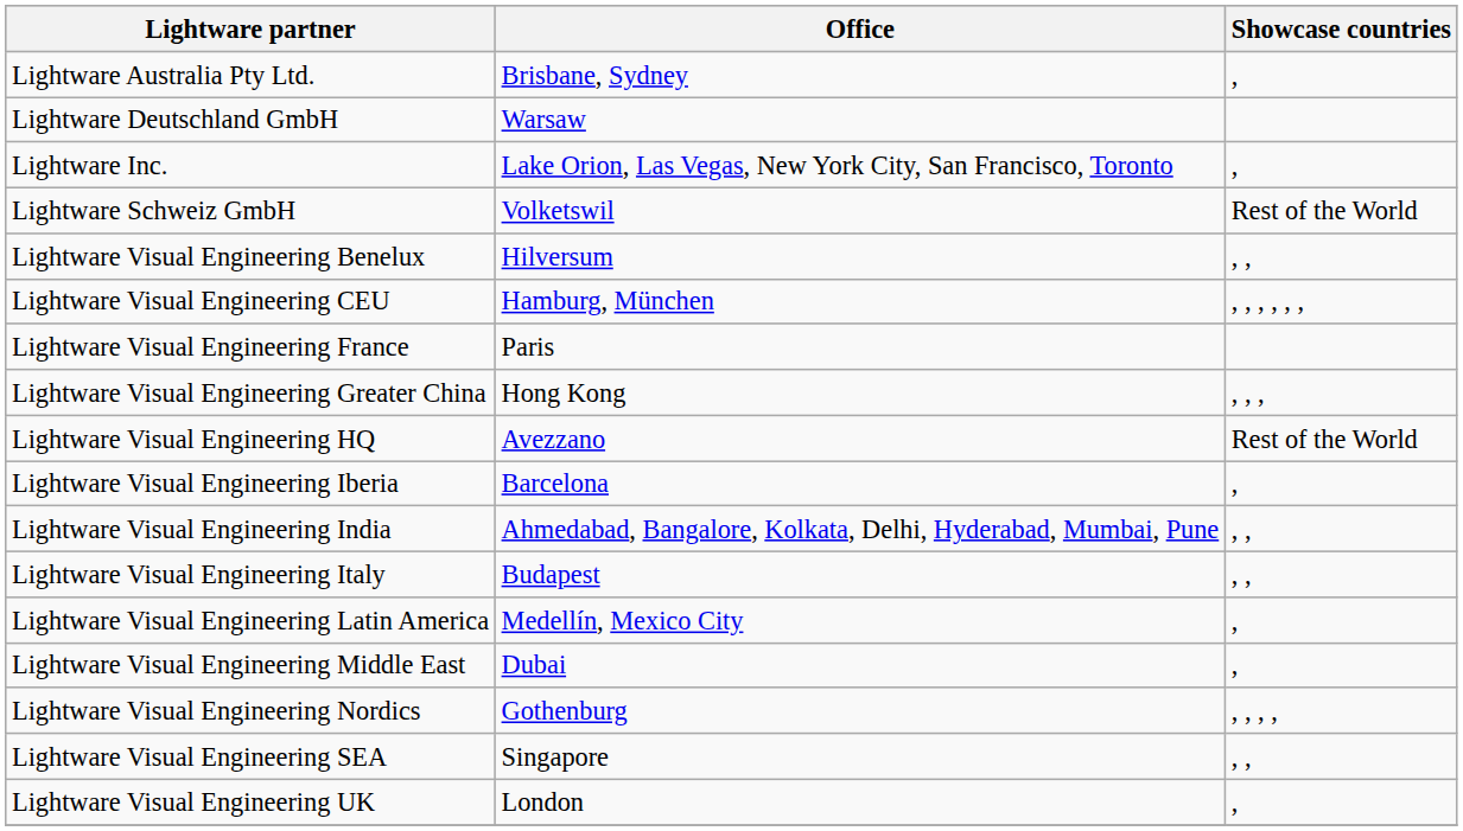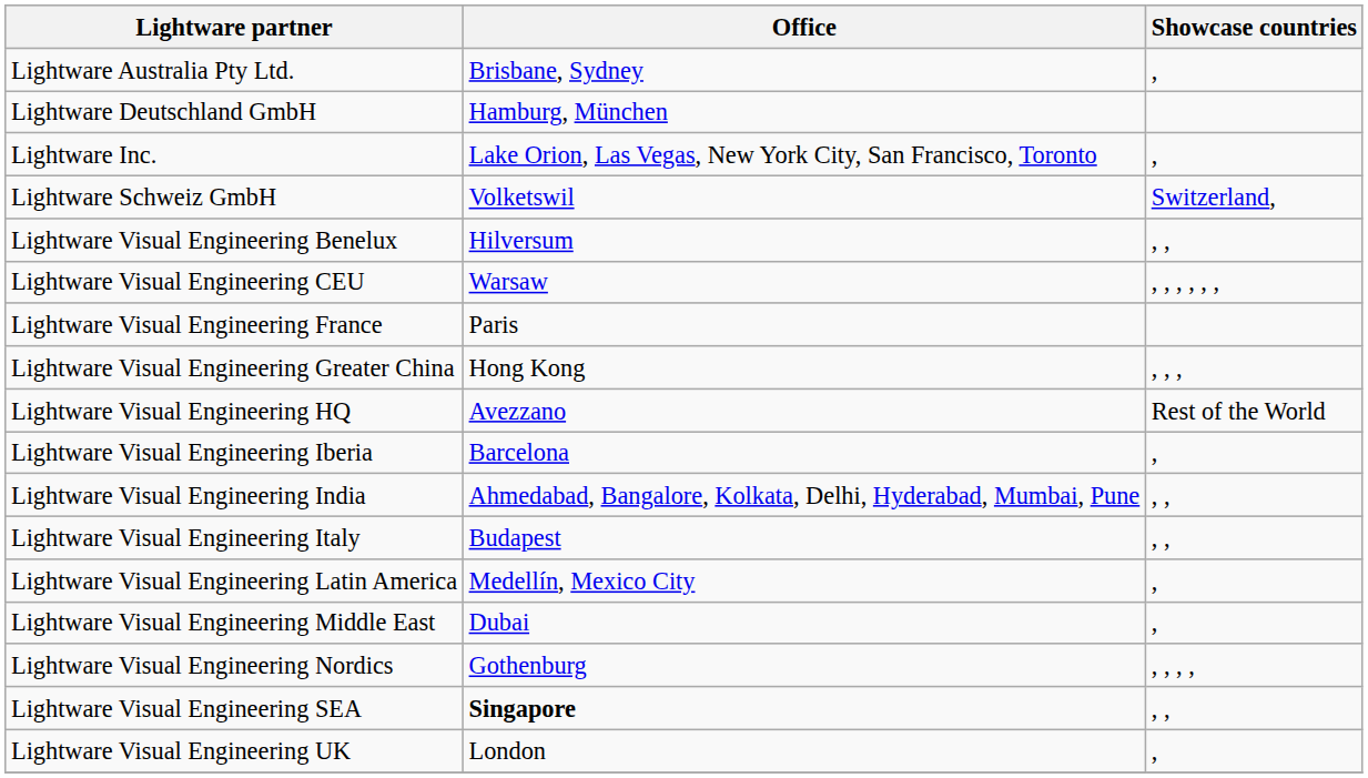 <table class="sortable wikitable" style="font-size:90%; line-height:18px">
 <tr bgcolor="#CCCCCC">
 <th>Lightware partner</th>
 <th>Office</th>
 <th>Showcase countries</th>
 </tr>
 <tr>
 <td>Lightware Australia Pty Ltd.</td>
 <td> <a href='#'>Brisbane</a>, <a href='#'>Sydney</a></td>
 <td>, </td>
 </tr>
 <tr>
 <td>Lightware Deutschland GmbH</td>
-<td> <a href='#'>Warsaw</a></td>
+<td> <a href='#'>Hamburg</a>, <a href='#'>München</a></td>
 <td></td>
 </tr>
 <tr>
 <td>Lightware Inc.</td>
 <td> <a href='#'>Lake Orion</a>, <a href='#'>Las Vegas</a>, New York City, San Francisco,  <a href='#'>Toronto</a></td>
 <td>, </td>
 </tr>
 <tr>
 <td>Lightware Schweiz GmbH</td>
 <td> <a href='#'>Volketswil</a></td>
-<td>Rest of the World</td>
+<td> <a href='#'>Switzerland</a>, </td>
 </tr>
 <tr>
 <td>Lightware Visual Engineering Benelux</td>
 <td> <a href='#'>Hilversum</a></td>
 <td>, , </td>
 </tr>
 <tr>
 <td>Lightware Visual Engineering CEU</td>
-<td> <a href='#'>Hamburg</a>, <a href='#'>München</a></td>
+<td> <a href='#'>Warsaw</a></td>
 <td>, , , , , , </td>
 </tr>
 <tr>
 <td>Lightware Visual Engineering France</td>
 <td> Paris</td>
 <td></td>
 </tr>
 <tr>
 <td>Lightware Visual Engineering Greater China</td>
 <td> Hong Kong</td>
 <td>, , , </td>
 </tr>
 <tr>
 <td>Lightware Visual Engineering HQ</td>
 <td> <a href='#'>Avezzano</a></td>
 <td>Rest of the World</td>
 </tr>
 <tr>
 <td>Lightware Visual Engineering Iberia</td>
 <td> <a href='#'>Barcelona</a></td>
 <td>, </td>
 </tr>
 <tr>
 <td>Lightware Visual Engineering India</td>
 <td> <a href='#'>Ahmedabad</a>, <a href='#'>Bangalore</a>, <a href='#'>Kolkata</a>, Delhi, <a href='#'>Hyderabad</a>, <a href='#'>Mumbai</a>, <a href='#'>Pune</a></td>
 <td>, , </td>
 </tr>
 <tr>
 <td>Lightware Visual Engineering Italy</td>
 <td> <a href='#'>Budapest</a></td>
 <td>, , </td>
 </tr>
 <tr>
 <td>Lightware Visual Engineering Latin America</td>
 <td> <a href='#'>Medellín</a>,  <a href='#'>Mexico City</a></td>
 <td>, </td>
 </tr>
 <tr>
 <td>Lightware Visual Engineering Middle East</td>
 <td> <a href='#'>Dubai</a></td>
 <td>, </td>
 </tr>
 <tr>
 <td>Lightware Visual Engineering Nordics</td>
 <td> <a href='#'>Gothenburg</a></td>
 <td>, , , , </td>
 </tr>
 <tr>
 <td>Lightware Visual Engineering SEA</td>
-<td> Singapore</td>
+<td><strong> Singapore</strong></td>
 <td>, , </td>
 </tr>
 <tr>
 <td>Lightware Visual Engineering UK</td>
 <td> London</td>
 <td>, </td>
 </tr>
 <tr>
 </tr>
 </table>
